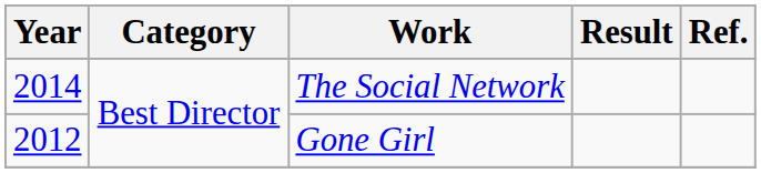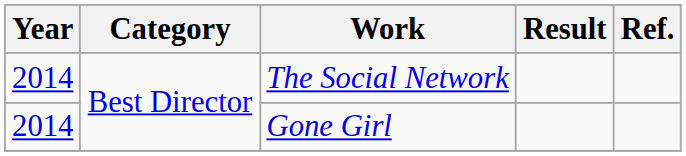 <table class="wikitable plainrowheaders">
 <tr>
 <th scope="col">Year</th>
 <th scope="col">Category</th>
 <th scope="col">Work</th>
 <th scope="col">Result</th>
 <th scope="col">Ref.</th>
 </tr>
 <tr>
 <td style="text-align:center"><a href='#'>2014</a></td>
 <td rowspan=2><a href='#'>Best Director</a></td>
 <td><em><a href='#'>The Social Network</a></em></td>
 <td></td>
 <td></td>
 </tr>
 <tr>
-<td style="text-align:center"><a href='#'>2012</a></td>
+<td style="text-align:center"><a href='#'>2014</a></td>
 <td><em><a href='#'>Gone Girl</a></em></td>
 <td></td>
 <td style="text-align:center"></td>
 </tr>
 <tr>
 </tr>
 </table>
